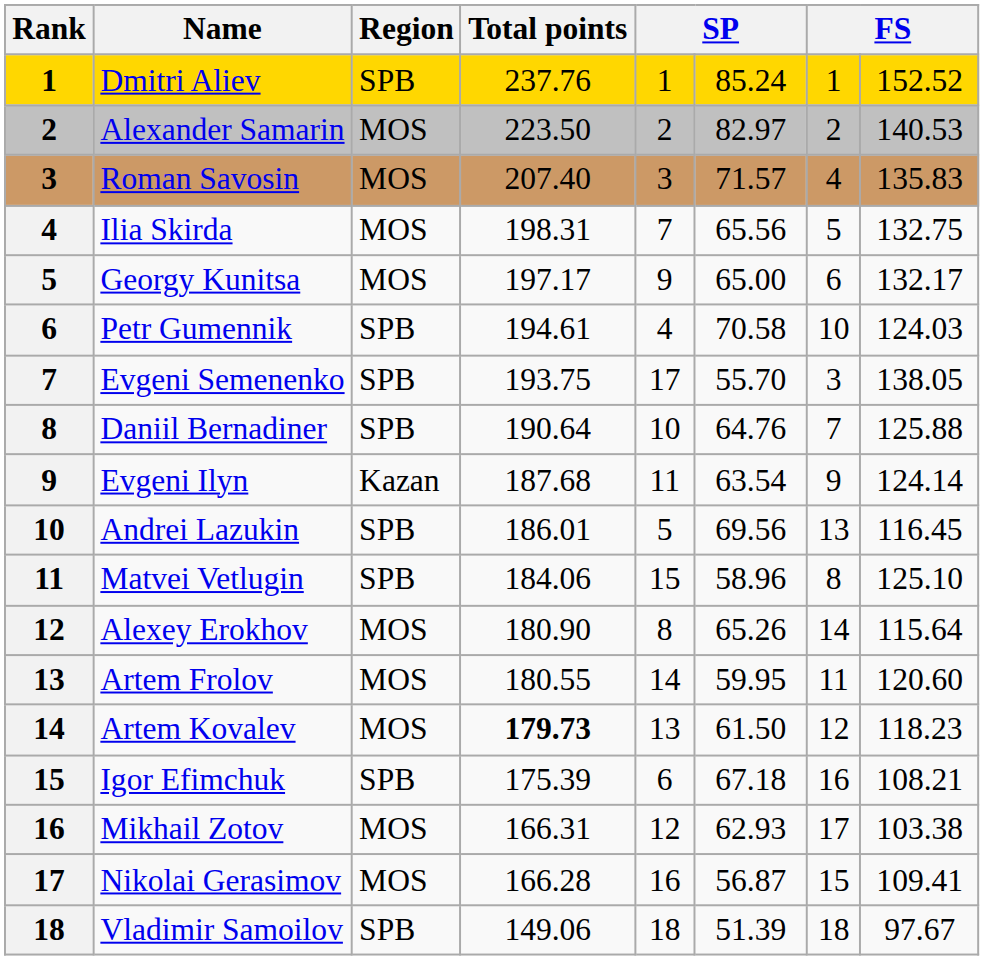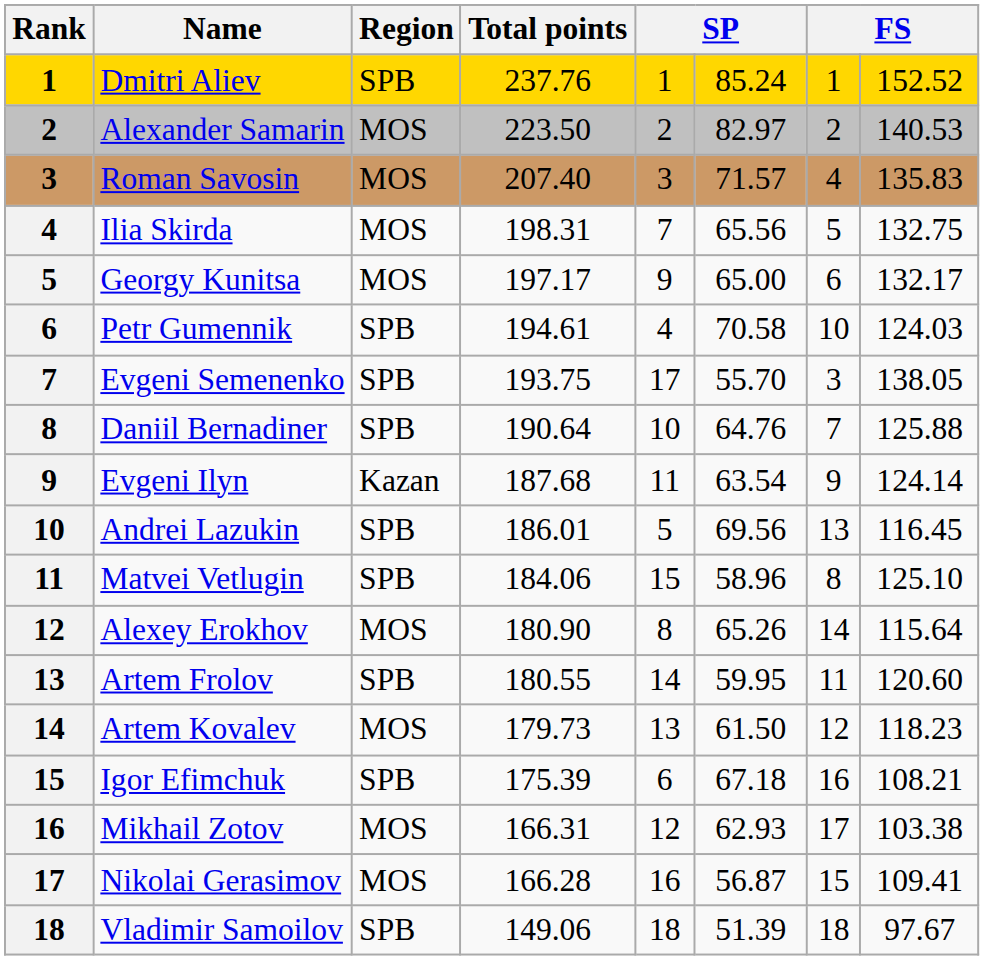 <table class="wikitable sortable">
 <tr>
 <th>Rank</th>
 <th>Name</th>
 <th>Region</th>
 <th>Total points</th>
 <th colspan=2 width=80px><a href='#'>SP</a></th>
 <th colspan=2 width=80px><a href='#'>FS</a></th>
 </tr>
 <tr bgcolor=gold>
 <td align=center><strong>1</strong></td>
 <td><a href='#'>Dmitri Aliev</a></td>
 <td>SPB</td>
 <td align=center>237.76</td>
 <td align=center>1</td>
 <td align=center>85.24</td>
 <td align=center>1</td>
 <td align=center>152.52</td>
 </tr>
 <tr bgcolor=silver>
 <td align=center><strong>2</strong></td>
 <td><a href='#'>Alexander Samarin</a></td>
 <td>MOS</td>
 <td align=center>223.50</td>
 <td align=center>2</td>
 <td align=center>82.97</td>
 <td align=center>2</td>
 <td align=center>140.53</td>
 </tr>
 <tr bgcolor=cc9966>
 <td align=center><strong>3</strong></td>
 <td><a href='#'>Roman Savosin</a></td>
 <td>MOS</td>
 <td align=center>207.40</td>
 <td align=center>3</td>
 <td align=center>71.57</td>
 <td align=center>4</td>
 <td align=center>135.83</td>
 </tr>
 <tr>
 <th>4</th>
 <td><a href='#'>Ilia Skirda</a></td>
 <td>MOS</td>
 <td align=center>198.31</td>
 <td align=center>7</td>
 <td align=center>65.56</td>
 <td align=center>5</td>
 <td align=center>132.75</td>
 </tr>
 <tr>
 <th>5</th>
 <td><a href='#'>Georgy Kunitsa</a></td>
 <td>MOS</td>
 <td align=center>197.17</td>
 <td align=center>9</td>
 <td align=center>65.00</td>
 <td align=center>6</td>
 <td align=center>132.17</td>
 </tr>
 <tr>
 <th>6</th>
 <td><a href='#'>Petr Gumennik</a></td>
 <td>SPB</td>
 <td align=center>194.61</td>
 <td align=center>4</td>
 <td align=center>70.58</td>
 <td align=center>10</td>
 <td align=center>124.03</td>
 </tr>
 <tr>
 <th>7</th>
 <td><a href='#'>Evgeni Semenenko</a></td>
 <td>SPB</td>
 <td align=center>193.75</td>
 <td align=center>17</td>
 <td align=center>55.70</td>
 <td align=center>3</td>
 <td align=center>138.05</td>
 </tr>
 <tr>
 <th>8</th>
 <td><a href='#'>Daniil Bernadiner</a></td>
 <td>SPB</td>
 <td align=center>190.64</td>
 <td align=center>10</td>
 <td align=center>64.76</td>
 <td align=center>7</td>
 <td align=center>125.88</td>
 </tr>
 <tr>
 <th>9</th>
 <td><a href='#'>Evgeni Ilyn</a></td>
 <td>Kazan</td>
 <td align=center>187.68</td>
 <td align=center>11</td>
 <td align=center>63.54</td>
 <td align=center>9</td>
 <td align=center>124.14</td>
 </tr>
 <tr>
 <th>10</th>
 <td><a href='#'>Andrei Lazukin</a></td>
 <td>SPB</td>
 <td align=center>186.01</td>
 <td align=center>5</td>
 <td align=center>69.56</td>
 <td align=center>13</td>
 <td align=center>116.45</td>
 </tr>
 <tr>
 <th>11</th>
 <td><a href='#'>Matvei Vetlugin</a></td>
 <td>SPB</td>
 <td align=center>184.06</td>
 <td align=center>15</td>
 <td align=center>58.96</td>
 <td align=center>8</td>
 <td align=center>125.10</td>
 </tr>
 <tr>
 <th>12</th>
 <td><a href='#'>Alexey Erokhov</a></td>
 <td>MOS</td>
 <td align=center>180.90</td>
 <td align=center>8</td>
 <td align=center>65.26</td>
 <td align=center>14</td>
 <td align=center>115.64</td>
 </tr>
 <tr>
 <th>13</th>
 <td><a href='#'>Artem Frolov</a></td>
-<td>MOS</td>
+<td>SPB</td>
 <td align=center>180.55</td>
 <td align=center>14</td>
 <td align=center>59.95</td>
 <td align=center>11</td>
 <td align=center>120.60</td>
 </tr>
 <tr>
 <th>14</th>
 <td><a href='#'>Artem Kovalev</a></td>
 <td>MOS</td>
-<td align=center><strong>179.73</strong></td>
+<td align=center>179.73</td>
 <td align=center>13</td>
 <td align=center>61.50</td>
 <td align=center>12</td>
 <td align=center>118.23</td>
 </tr>
 <tr>
 <th>15</th>
 <td><a href='#'>Igor Efimchuk</a></td>
 <td>SPB</td>
 <td align=center>175.39</td>
 <td align=center>6</td>
 <td align=center>67.18</td>
 <td align=center>16</td>
 <td align=center>108.21</td>
 </tr>
 <tr>
 <th>16</th>
 <td><a href='#'>Mikhail Zotov</a></td>
 <td>MOS</td>
 <td align=center>166.31</td>
 <td align=center>12</td>
 <td align=center>62.93</td>
 <td align=center>17</td>
 <td align=center>103.38</td>
 </tr>
 <tr>
 <th>17</th>
 <td><a href='#'>Nikolai Gerasimov</a></td>
 <td>MOS</td>
 <td align=center>166.28</td>
 <td align=center>16</td>
 <td align=center>56.87</td>
 <td align=center>15</td>
 <td align=center>109.41</td>
 </tr>
 <tr>
 <th>18</th>
 <td><a href='#'>Vladimir Samoilov</a></td>
 <td>SPB</td>
 <td align=center>149.06</td>
 <td align=center>18</td>
 <td align=center>51.39</td>
 <td align=center>18</td>
 <td align=center>97.67</td>
 </tr>
 </table>
